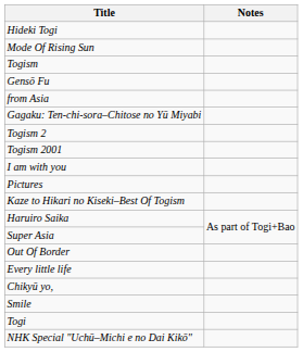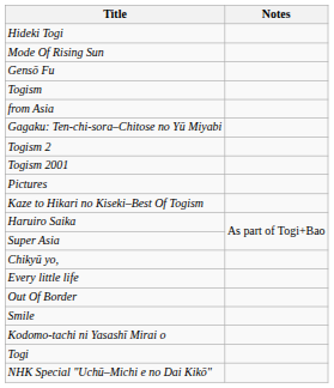 <table class="wikitable">
 <tr>
 <th>Title</th>
 <th>Notes</th>
 </tr>
 <tr>
 <td><em>Hideki Togi</em></td>
 <td></td>
 </tr>
 <tr>
 <td><em>Mode Of Rising Sun</em></td>
 <td></td>
 </tr>
 <tr>
-<td><em>Togism</em></td>
+<td><em>Gensō Fu</em></td>
 <td></td>
 </tr>
 <tr>
-<td><em>Gensō Fu</em></td>
+<td><em>Togism</em></td>
 <td></td>
 </tr>
 <tr>
 <td><em>from Asia</em></td>
 <td></td>
 </tr>
 <tr>
 <td><em>Gagaku: Ten-chi-sora–Chitose no Yū Miyabi</em></td>
 <td></td>
 </tr>
 <tr>
 <td><em>Togism 2</em></td>
 <td></td>
 </tr>
 <tr>
 <td><em>Togism 2001</em></td>
 <td></td>
 </tr>
 <tr>
-<td><em>I am with you</em></td>
-<td></td>
-</tr>
-<tr>
 <td><em>Pictures</em></td>
 <td></td>
 </tr>
 <tr>
 <td><em>Kaze to Hikari no Kiseki–Best Of Togism</em></td>
 <td></td>
 </tr>
 <tr>
 <td><em>Haruiro Saika</em></td>
 <td rowspan="2">As part of Togi+Bao</td>
 </tr>
 <tr>
 <td><em>Super Asia</em></td>
 </tr>
 <tr>
-<td><em>Out Of Border</em></td>
+<td><em>Chikyū yo,</em></td>
 <td></td>
 </tr>
 <tr>
 <td><em>Every little life</em></td>
 <td></td>
 </tr>
 <tr>
-<td><em>Chikyū yo,</em></td>
+<td><em>Out Of Border</em></td>
 <td></td>
 </tr>
 <tr>
 <td><em>Smile</em></td>
+<td></td>
+</tr>
+<tr>
+<td><em>Kodomo-tachi ni Yasashī Mirai o</em></td>
 <td></td>
 </tr>
 <tr>
 <td><em>Togi</em></td>
 <td></td>
 </tr>
 <tr>
 <td><em>NHK Special "Uchū–Michi e no Dai Kikō"</em></td>
 <td></td>
 </tr>
 </table>
